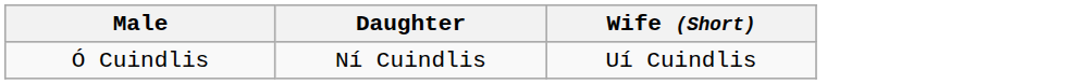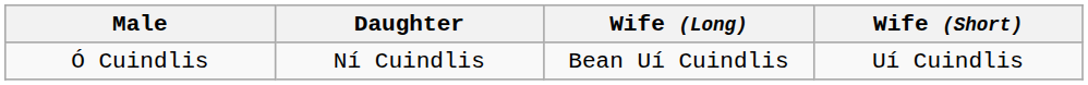 <table class="wikitable" style="text-align:right">
 <tr>
 <th width="20%">Male</th>
 <th width="20%">Daughter</th>
+<th width="20%">Wife <em><small>(Long)</small></em></th>
 <th width="20%">Wife <em><small>(Short)</small></em></th>
 </tr>
 <tr>
 <td align="center">Ó Cuindlis</td>
 <td align="center">Ní Cuindlis</td>
+<td align="center">Bean Uí Cuindlis</td>
 <td align="center">Uí Cuindlis</td>
 </tr>
 </table>
